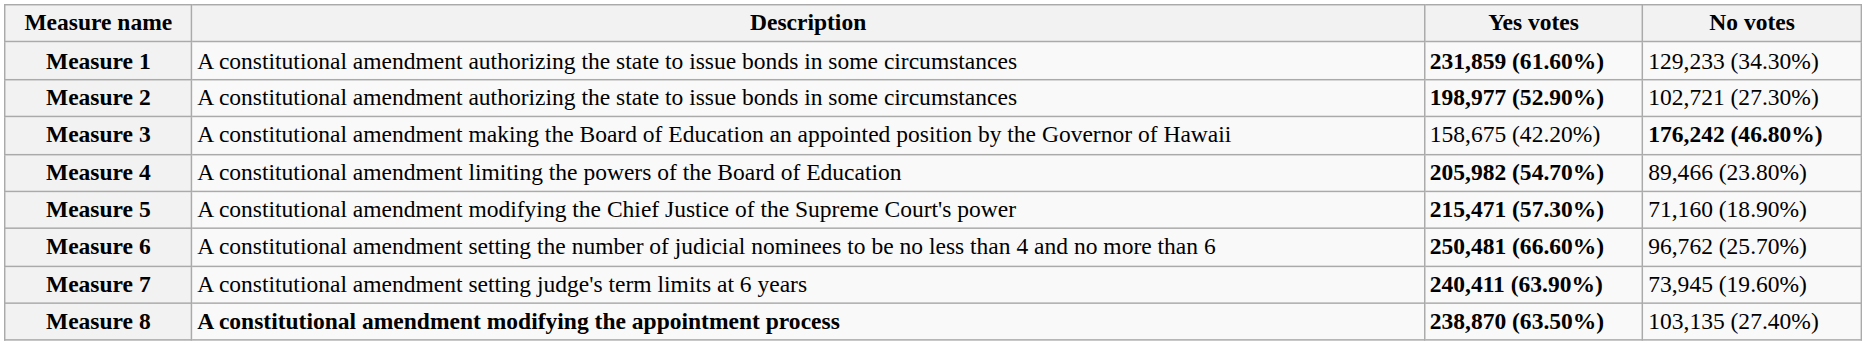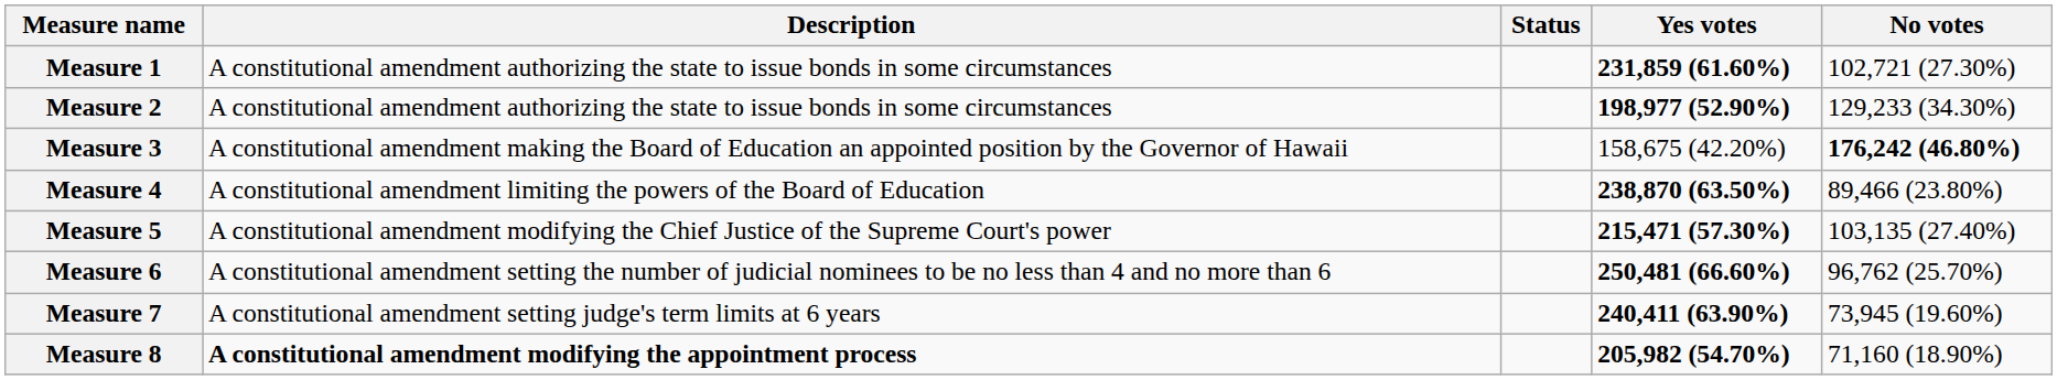 <table class="wikitable sortable plainrowheaders" style="width:100%">
 <tr>
 <th scope="col">Measure name</th>
 <th class="unsortable" scope="col">Description</th>
+<th scope="col">Status</th>
 <th scope="col">Yes votes</th>
 <th scope="col">No votes</th>
 </tr>
 <tr>
 <th scope="row">Measure 1</th>
 <td>A constitutional amendment authorizing the state to issue bonds in some circumstances</td>
+<td></td>
 <td><strong>231,859 (61.60%)</strong></td>
-<td>129,233 (34.30%)</td>
+<td>102,721 (27.30%)</td>
 </tr>
 <tr>
 <th scope="row">Measure 2</th>
 <td>A constitutional amendment authorizing the state to issue bonds in some circumstances</td>
+<td></td>
 <td><strong>198,977 (52.90%)</strong></td>
-<td>102,721 (27.30%)</td>
+<td>129,233 (34.30%)</td>
 </tr>
 <tr>
 <th scope="row">Measure 3</th>
 <td>A constitutional amendment making the Board of Education an appointed position by the Governor of Hawaii</td>
+<td></td>
 <td>158,675 (42.20%)</td>
 <td><strong>176,242 (46.80%)</strong></td>
 </tr>
 <tr>
 <th scope="row">Measure 4</th>
 <td>A constitutional amendment limiting the powers of the Board of Education</td>
-<td><strong>205,982 (54.70%)</strong></td>
+<td></td>
+<td><strong>238,870 (63.50%)</strong></td>
 <td>89,466 (23.80%)</td>
 </tr>
 <tr>
 <th scope="row">Measure 5</th>
 <td>A constitutional amendment modifying the Chief Justice of the Supreme Court's power</td>
+<td></td>
 <td><strong>215,471 (57.30%)</strong></td>
-<td>71,160 (18.90%)</td>
+<td>103,135 (27.40%)</td>
 </tr>
 <tr>
 <th scope="row">Measure 6</th>
 <td>A constitutional amendment setting the number of judicial nominees to be no less than 4 and no more than 6</td>
+<td></td>
 <td><strong>250,481 (66.60%)</strong></td>
 <td>96,762 (25.70%)</td>
 </tr>
 <tr>
 <th scope="row">Measure 7</th>
 <td>A constitutional amendment setting judge's term limits at 6 years</td>
+<td></td>
 <td><strong>240,411 (63.90%)</strong></td>
 <td>73,945 (19.60%)</td>
 </tr>
 <tr>
 <th scope="row">Measure 8</th>
 <td><strong>A constitutional amendment modifying the appointment process</strong></td>
-<td><strong>238,870 (63.50%)</strong></td>
-<td>103,135 (27.40%)</td>
+<td></td>
+<td><strong>205,982 (54.70%)</strong></td>
+<td>71,160 (18.90%)</td>
 </tr>
 </table>
